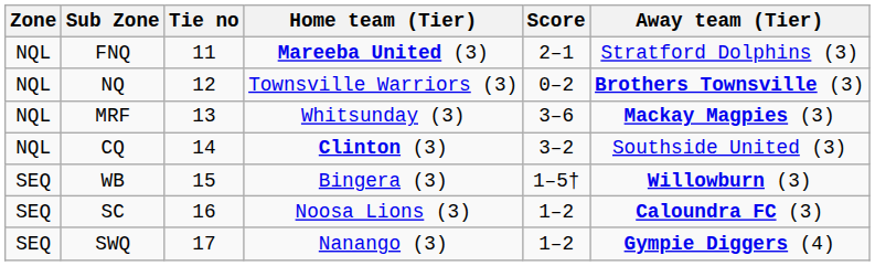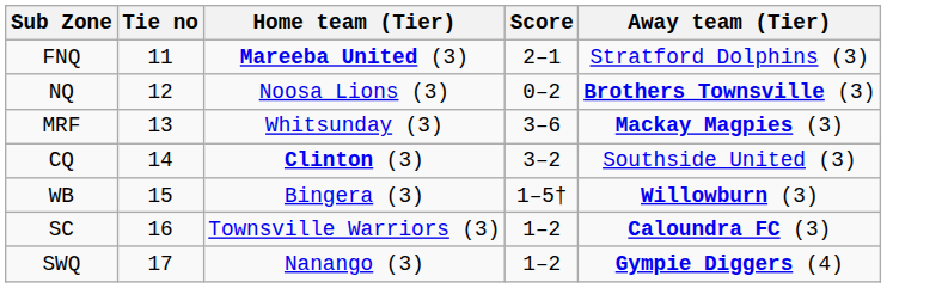 <table class="wikitable" style="text-align:center">
 <tr>
-<th>Zone</th>
 <th>Sub Zone</th>
 <th>Tie no</th>
 <th>Home team (Tier)</th>
 <th>Score</th>
 <th>Away team (Tier)</th>
 </tr>
 <tr>
-<td>NQL</td>
 <td>FNQ</td>
 <td>11</td>
 <td><strong><a href='#'>Mareeba United</a></strong> (3)</td>
 <td>2–1</td>
 <td><a href='#'>Stratford Dolphins</a> (3)</td>
 </tr>
 <tr>
-<td>NQL</td>
 <td>NQ</td>
 <td>12</td>
-<td><a href='#'>Townsville Warriors</a> (3)</td>
+<td><a href='#'>Noosa Lions</a> (3)</td>
 <td>0–2</td>
 <td><strong><a href='#'>Brothers Townsville</a></strong> (3)</td>
 </tr>
 <tr>
-<td>NQL</td>
 <td>MRF</td>
 <td>13</td>
 <td><a href='#'>Whitsunday</a> (3)</td>
 <td>3–6</td>
 <td><strong><a href='#'>Mackay Magpies</a></strong> (3)</td>
 </tr>
 <tr>
-<td>NQL</td>
 <td>CQ</td>
 <td>14</td>
 <td><strong><a href='#'>Clinton</a></strong> (3)</td>
 <td>3–2</td>
 <td><a href='#'>Southside United</a> (3)</td>
 </tr>
 <tr>
-<td>SEQ</td>
 <td>WB</td>
 <td>15</td>
 <td><a href='#'>Bingera</a> (3)</td>
 <td>1–5†</td>
 <td><strong><a href='#'>Willowburn</a></strong> (3)</td>
 </tr>
 <tr>
-<td>SEQ</td>
 <td>SC</td>
 <td>16</td>
-<td><a href='#'>Noosa Lions</a> (3)</td>
+<td><a href='#'>Townsville Warriors</a> (3)</td>
 <td>1–2</td>
 <td><strong><a href='#'>Caloundra FC</a></strong> (3)</td>
 </tr>
 <tr>
-<td>SEQ</td>
 <td>SWQ</td>
 <td>17</td>
 <td><a href='#'>Nanango</a> (3)</td>
 <td>1–2</td>
 <td><strong><a href='#'>Gympie Diggers</a></strong> (4)</td>
 </tr>
 </table>
